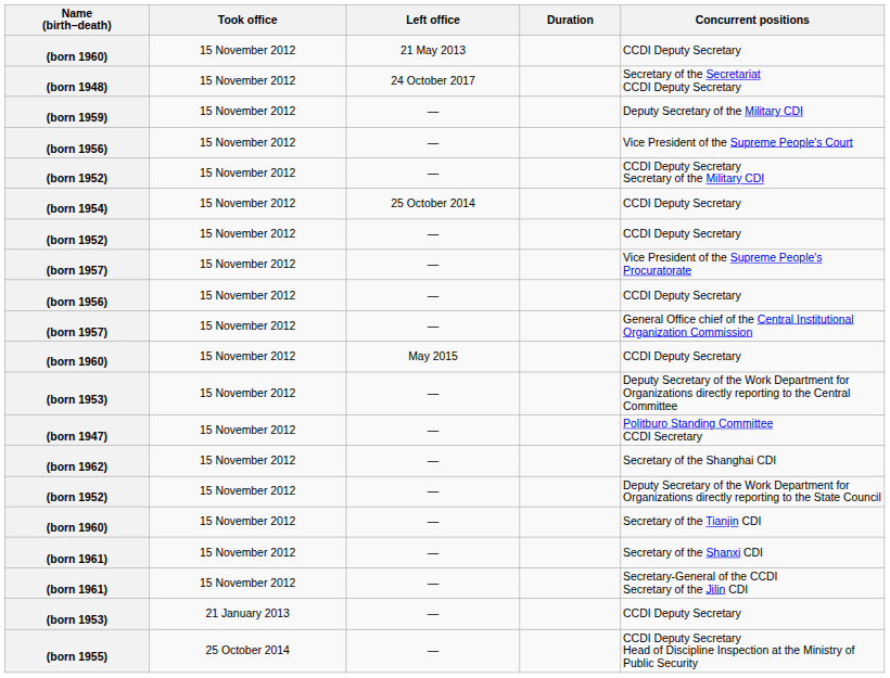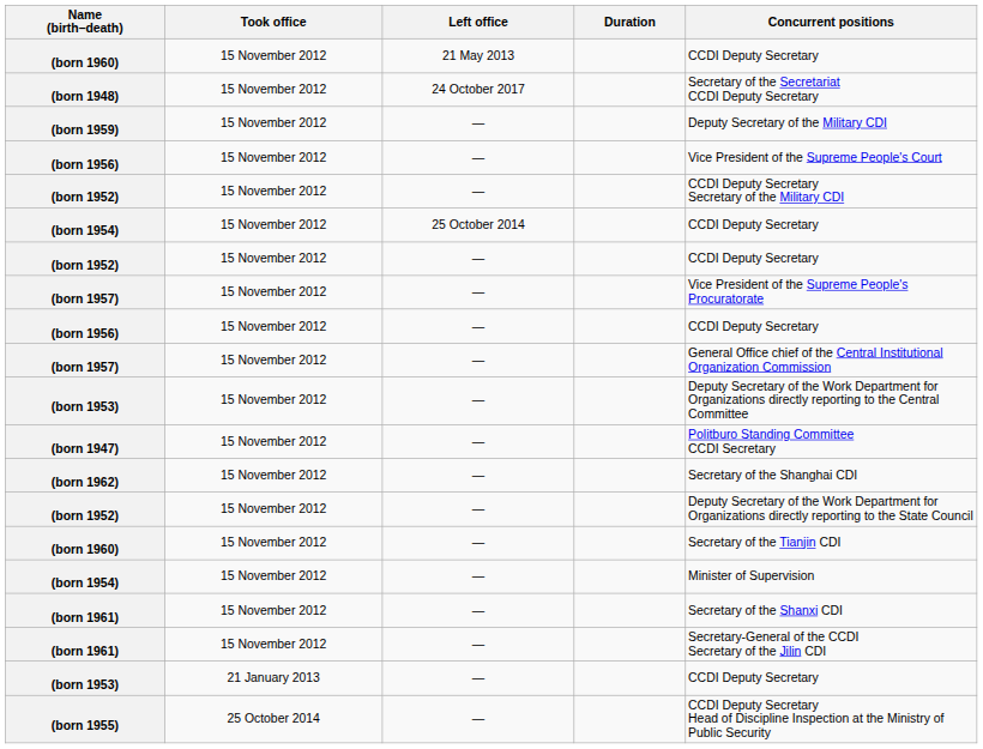 <table class="wikitable plainrowheaders sortable" style="text-align:center;" border="1">
 <tr>
 <th scope="col">Name<br>(birth–death)</th>
 <th scope="col">Took office</th>
 <th scope="col">Left office</th>
 <th scope="col">Duration</th>
 <th scope="col" width=30%>Concurrent positions</th>
 </tr>
 <tr>
 <th scope="row"><br>(born 1960)</th>
 <td>15 November 2012</td>
 <td>21 May 2013</td>
 <td></td>
 <td align="left">CCDI Deputy Secretary</td>
 </tr>
 <tr>
 <th scope="row"><br>(born 1948)</th>
 <td>15 November 2012</td>
 <td>24 October 2017</td>
 <td></td>
 <td align="left">Secretary of the <a href='#'>Secretariat</a><br> CCDI Deputy Secretary</td>
 </tr>
 <tr>
 <th scope="row"><br>(born 1959)</th>
 <td>15 November 2012</td>
 <td>—</td>
 <td></td>
 <td align="left">Deputy Secretary of the <a href='#'>Military CDI</a></td>
 </tr>
 <tr>
 <th scope="row"><br>(born 1956)</th>
 <td>15 November 2012</td>
 <td>—</td>
 <td></td>
 <td align="left">Vice President of the <a href='#'>Supreme People's Court</a></td>
 </tr>
 <tr>
 <th scope="row"><br>(born 1952)</th>
 <td>15 November 2012</td>
 <td>—</td>
 <td></td>
 <td align="left">CCDI Deputy Secretary<br>Secretary of the <a href='#'>Military CDI</a></td>
 </tr>
 <tr>
 <th scope="row"><br>(born 1954)</th>
 <td>15 November 2012</td>
 <td>25 October 2014</td>
 <td></td>
 <td align="left">CCDI Deputy Secretary</td>
 </tr>
 <tr>
 <th scope="row"><br>(born 1952)</th>
 <td>15 November 2012</td>
 <td>—</td>
 <td></td>
 <td align="left">CCDI Deputy Secretary</td>
 </tr>
 <tr>
 <th scope="row"><br>(born 1957)</th>
 <td>15 November 2012</td>
 <td>—</td>
 <td></td>
 <td align="left">Vice President of the <a href='#'>Supreme People's Procuratorate</a></td>
 </tr>
 <tr>
 <th scope="row"><br>(born 1956)</th>
 <td>15 November 2012</td>
 <td>—</td>
 <td></td>
 <td align="left">CCDI Deputy Secretary</td>
 </tr>
 <tr>
 <th scope="row"><br>(born 1957)</th>
 <td>15 November 2012</td>
 <td>—</td>
 <td></td>
 <td align="left">General Office chief of the <a href='#'>Central Institutional Organization Commission</a></td>
 </tr>
 <tr>
-<th scope="row"><br>(born 1960)</th>
-<td>15 November 2012</td>
-<td>May 2015</td>
-<td></td>
-<td align="left">CCDI Deputy Secretary</td>
-</tr>
-<tr>
 <th scope="row"><br>(born 1953)</th>
 <td>15 November 2012</td>
 <td>—</td>
 <td></td>
 <td align="left">Deputy Secretary of the Work Department for Organizations directly reporting to the Central Committee</td>
 </tr>
 <tr>
 <th scope="row"><br>(born 1947)</th>
 <td>15 November 2012</td>
 <td>—</td>
 <td></td>
 <td align="left"><a href='#'>Politburo Standing Committee</a><br>CCDI Secretary</td>
 </tr>
 <tr>
 <th scope="row"><br>(born 1962)</th>
 <td>15 November 2012</td>
 <td>—</td>
 <td></td>
 <td align="left">Secretary of the Shanghai CDI</td>
 </tr>
 <tr>
 <th scope="row"><br>(born 1952)</th>
 <td>15 November 2012</td>
 <td>—</td>
 <td></td>
 <td align="left">Deputy Secretary of the Work Department for Organizations directly reporting to the State Council</td>
 </tr>
 <tr>
 <th scope="row"><br>(born 1960)</th>
 <td>15 November 2012</td>
 <td>—</td>
 <td></td>
 <td align="left">Secretary of the <a href='#'>Tianjin</a> CDI</td>
 </tr>
 <tr>
+<th scope="row"><br>(born 1954)</th>
+<td>15 November 2012</td>
+<td>—</td>
+<td></td>
+<td align="left">Minister of Supervision</td>
+</tr>
+<tr>
 <th scope="row"><br>(born 1961)</th>
 <td>15 November 2012</td>
 <td>—</td>
 <td></td>
 <td align="left">Secretary of the <a href='#'>Shanxi</a> CDI</td>
 </tr>
 <tr>
 <th scope="row"><br>(born 1961)</th>
 <td>15 November 2012</td>
 <td>—</td>
 <td></td>
 <td align="left">Secretary-General of the CCDI<br>Secretary of the <a href='#'>Jilin</a> CDI</td>
 </tr>
 <tr>
 <th scope="row"><br>(born 1953)</th>
 <td>21 January 2013</td>
 <td>—</td>
 <td></td>
 <td align="left">CCDI Deputy Secretary</td>
 </tr>
 <tr>
 <th scope="row"><br>(born 1955)</th>
 <td>25 October 2014</td>
 <td>—</td>
 <td></td>
 <td align="left">CCDI Deputy Secretary<br>Head of Discipline Inspection at the Ministry of Public Security</td>
 </tr>
 </table>
